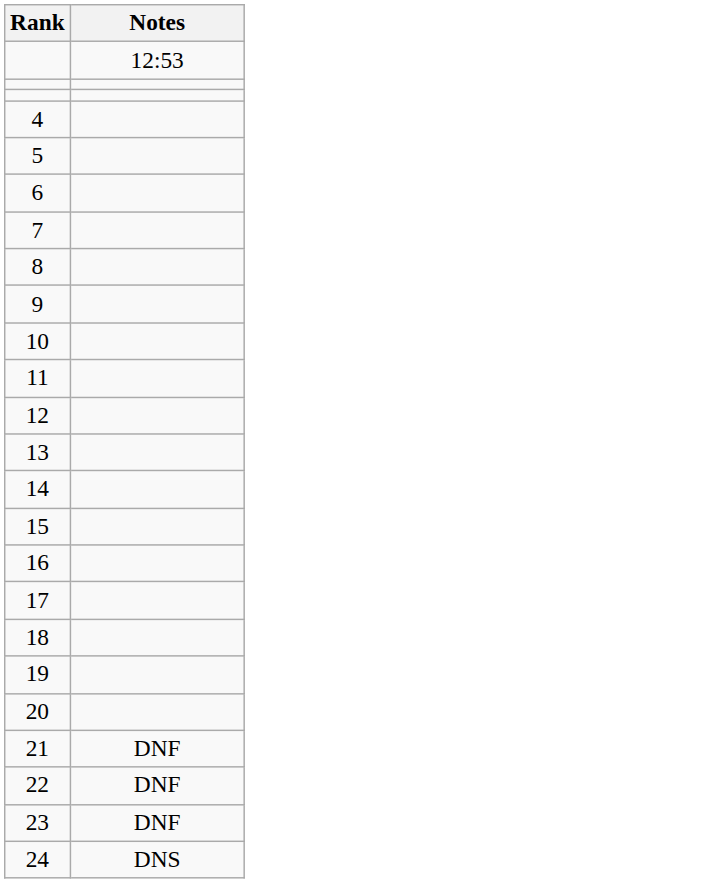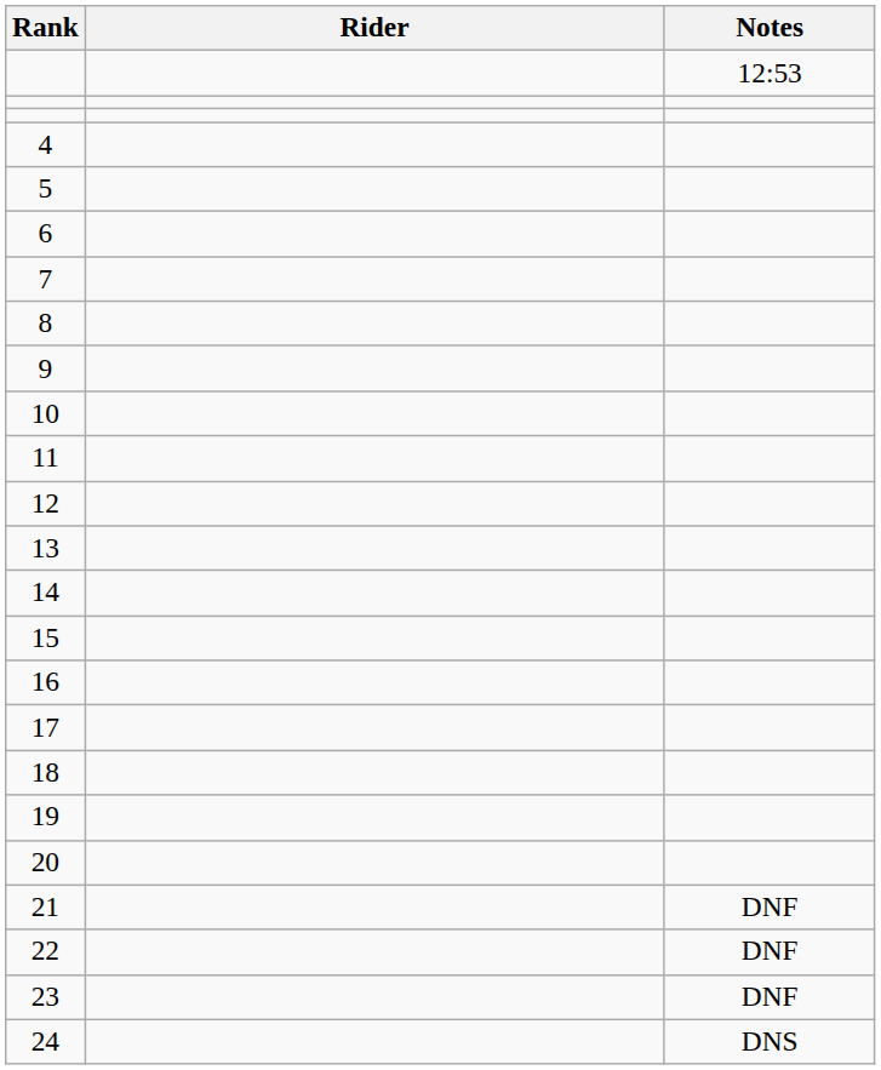 <table class="wikitable" style="text-align:center;">
 <tr>
 <th>Rank</th>
+<th style="width:20em;">Rider</th>
 <th style="width:7em;">Notes</th>
 </tr>
 <tr>
 <td></td>
+<td align=left></td>
 <td>12:53</td>
 </tr>
 <tr>
 <td></td>
+<td align=left></td>
 <td></td>
 </tr>
 <tr>
 <td></td>
+<td align=left></td>
 <td></td>
 </tr>
 <tr>
 <td>4</td>
+<td align=left></td>
 <td></td>
 </tr>
 <tr>
 <td>5</td>
+<td align=left></td>
 <td></td>
 </tr>
 <tr>
 <td>6</td>
+<td align=left></td>
 <td></td>
 </tr>
 <tr>
 <td>7</td>
+<td align=left></td>
 <td></td>
 </tr>
 <tr>
 <td>8</td>
+<td align=left></td>
 <td></td>
 </tr>
 <tr>
 <td>9</td>
+<td align=left></td>
 <td></td>
 </tr>
 <tr>
 <td>10</td>
+<td align=left></td>
 <td></td>
 </tr>
 <tr>
 <td>11</td>
+<td align=left></td>
 <td></td>
 </tr>
 <tr>
 <td>12</td>
+<td align=left></td>
 <td></td>
 </tr>
 <tr>
 <td>13</td>
+<td align=left></td>
 <td></td>
 </tr>
 <tr>
 <td>14</td>
+<td align=left></td>
 <td></td>
 </tr>
 <tr>
 <td>15</td>
+<td align=left></td>
 <td></td>
 </tr>
 <tr>
 <td>16</td>
+<td align=left></td>
 <td></td>
 </tr>
 <tr>
 <td>17</td>
+<td align=left></td>
 <td></td>
 </tr>
 <tr>
 <td>18</td>
+<td align=left></td>
 <td></td>
 </tr>
 <tr>
 <td>19</td>
+<td align=left></td>
 <td></td>
 </tr>
 <tr>
 <td>20</td>
+<td align=left></td>
 <td></td>
 </tr>
 <tr>
 <td>21</td>
+<td align=left></td>
 <td>DNF</td>
 </tr>
 <tr>
 <td>22</td>
+<td align=left></td>
 <td>DNF</td>
 </tr>
 <tr>
 <td>23</td>
+<td align=left></td>
 <td>DNF</td>
 </tr>
 <tr>
 <td>24</td>
+<td align=left></td>
 <td>DNS</td>
 </tr>
 </table>
